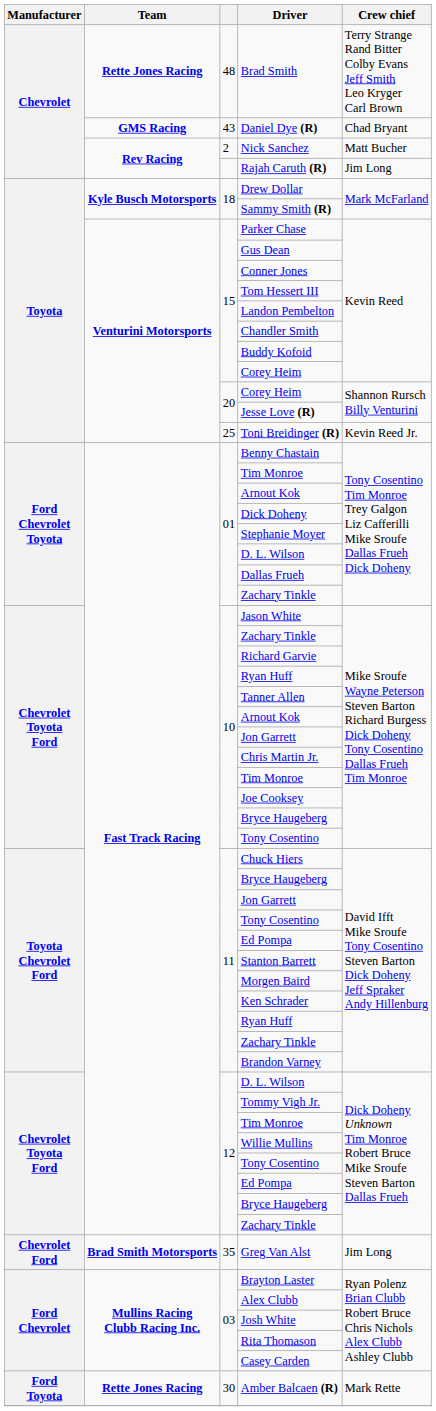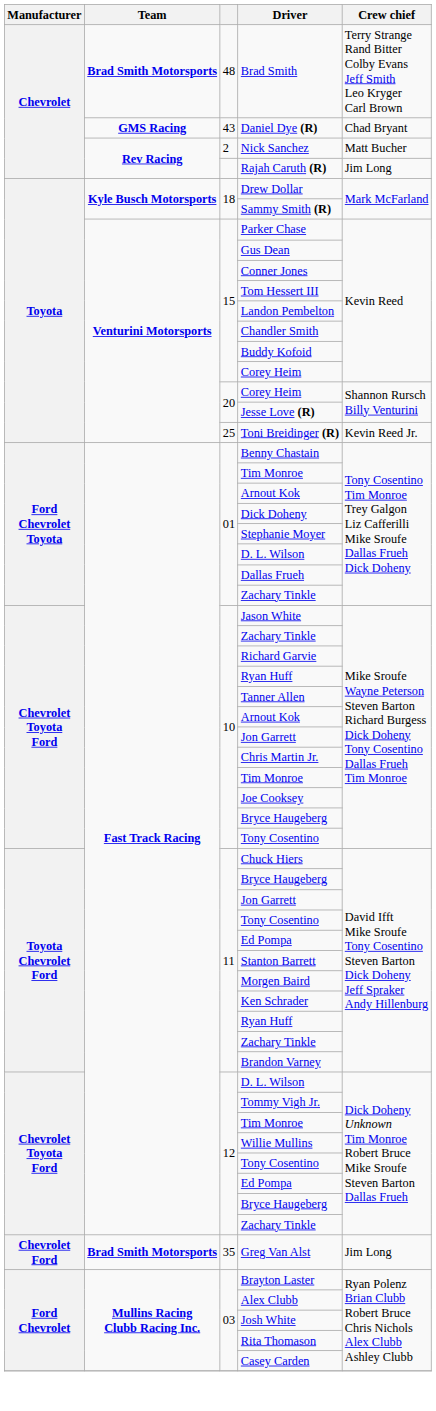 <table class="wikitable" style="font-size: 95%;">
 <tr>
 <th>Manufacturer</th>
 <th>Team</th>
 <th></th>
 <th>Driver</th>
 <th>Crew chief</th>
 </tr>
 <tr>
 <th rowspan=4><a href='#'>Chevrolet</a></th>
-<td style="text-align:center;"><strong><a href='#'>Rette Jones Racing</a></strong></td>
+<td style="text-align:center;"><strong><a href='#'>Brad Smith Motorsports</a></strong></td>
 <td>48</td>
 <td><a href='#'>Brad Smith</a></td>
 <td>Terry Strange <small></small> <br> Rand Bitter <small></small> <br> Colby Evans <small></small> <br> <a href='#'>Jeff Smith</a> <small></small> <br> Leo Kryger <small></small> <br> Carl Brown <small></small></td>
 </tr>
 <tr>
 <td style="text-align:center;"><strong><a href='#'>GMS Racing</a></strong></td>
 <td>43</td>
 <td><a href='#'>Daniel Dye</a> <strong>(R)</strong></td>
 <td>Chad Bryant</td>
 </tr>
 <tr>
 <td rowspan=2 style="text-align:center;"><strong><a href='#'>Rev Racing</a></strong></td>
 <td>2</td>
 <td><a href='#'>Nick Sanchez</a></td>
 <td>Matt Bucher</td>
 </tr>
 <tr>
 <td></td>
 <td><a href='#'>Rajah Caruth</a> <strong>(R)</strong></td>
 <td>Jim Long</td>
 </tr>
 <tr>
 <th rowspan=13><a href='#'>Toyota</a></th>
 <td rowspan=2 style="text-align:center;"><strong><a href='#'>Kyle Busch Motorsports</a></strong></td>
 <td rowspan=2>18</td>
 <td><a href='#'>Drew Dollar</a> <small></small></td>
 <td rowspan=2><a href='#'>Mark McFarland</a></td>
 </tr>
 <tr>
 <td><a href='#'>Sammy Smith</a> <strong>(R)</strong> <small></small></td>
 </tr>
 <tr>
 <td rowspan=11 style="text-align:center;"><strong><a href='#'>Venturini Motorsports</a></strong></td>
 <td rowspan=8>15</td>
 <td><a href='#'>Parker Chase</a> <small></small></td>
 <td rowspan=8>Kevin Reed</td>
 </tr>
 <tr>
 <td><a href='#'>Gus Dean</a> <small></small></td>
 </tr>
 <tr>
 <td><a href='#'>Conner Jones</a> <small></small></td>
 </tr>
 <tr>
 <td><a href='#'>Tom Hessert III</a> <small></small></td>
 </tr>
 <tr>
 <td><a href='#'>Landon Pembelton</a> <small></small></td>
 </tr>
 <tr>
 <td><a href='#'>Chandler Smith</a> <small></small></td>
 </tr>
 <tr>
 <td><a href='#'>Buddy Kofoid</a> <small></small></td>
 </tr>
 <tr>
 <td><a href='#'>Corey Heim</a> <small></small></td>
 </tr>
 <tr>
 <td rowspan=2>20</td>
 <td><a href='#'>Corey Heim</a> <small></small></td>
 <td rowspan=2>Shannon Rursch <small></small> <br> <a href='#'>Billy Venturini</a> <small></small></td>
 </tr>
 <tr>
 <td><a href='#'>Jesse Love</a> <strong>(R)</strong> <small></small></td>
 </tr>
 <tr>
 <td>25</td>
 <td><a href='#'>Toni Breidinger</a> <strong>(R)</strong></td>
 <td>Kevin Reed Jr.</td>
 </tr>
 <tr>
 <th rowspan="8"><a href='#'>Ford</a> <small></small> <br> <a href='#'>Chevrolet</a> <small></small> <br> <a href='#'>Toyota</a> <small></small></th>
 <td rowspan="39" style="text-align:center;"><strong><a href='#'>Fast Track Racing</a></strong></td>
 <td rowspan="8">01</td>
 <td><a href='#'>Benny Chastain</a> <small></small></td>
 <td rowspan="8"><a href='#'>Tony Cosentino</a> <small></small> <br> <a href='#'>Tim Monroe</a> <small></small> <br> Trey Galgon <small></small> <br> Liz Cafferilli <small></small> <br> Mike Sroufe <small></small> <br> <a href='#'>Dallas Frueh</a> <small></small><br> <a href='#'>Dick Doheny</a> <small></small></td>
 </tr>
 <tr>
 <td><a href='#'>Tim Monroe</a> <small></small></td>
 </tr>
 <tr>
 <td><a href='#'>Arnout Kok</a> <small></small></td>
 </tr>
 <tr>
 <td><a href='#'>Dick Doheny</a> <small></small></td>
 </tr>
 <tr>
 <td><a href='#'>Stephanie Moyer</a> <small></small></td>
 </tr>
 <tr>
 <td><a href='#'>D. L. Wilson</a> <small></small></td>
 </tr>
 <tr>
 <td><a href='#'>Dallas Frueh</a> <small></small></td>
 </tr>
 <tr>
 <td><a href='#'>Zachary Tinkle</a> <small></small></td>
 </tr>
 <tr>
 <th rowspan="12"><a href='#'>Chevrolet</a> <small></small> <br> <a href='#'>Toyota</a> <small></small> <br> <a href='#'>Ford</a> <small></small></th>
 <td rowspan="12">10</td>
 <td><a href='#'>Jason White</a> <small></small></td>
 <td rowspan="12">Mike Sroufe <small></small> <br> <a href='#'>Wayne Peterson</a> <small></small> <br> Steven Barton <small></small> <br> Richard Burgess <small></small> <br> <a href='#'>Dick Doheny</a> <small></small> <br> <a href='#'>Tony Cosentino</a> <small></small><br> <a href='#'>Dallas Frueh</a> <small></small> <br> <a href='#'>Tim Monroe</a> <small></small></td>
 </tr>
 <tr>
 <td><a href='#'>Zachary Tinkle</a> <small></small></td>
 </tr>
 <tr>
 <td><a href='#'>Richard Garvie</a> <small></small></td>
 </tr>
 <tr>
 <td><a href='#'>Ryan Huff</a> <small></small></td>
 </tr>
 <tr>
 <td><a href='#'>Tanner Allen</a> <small></small></td>
 </tr>
 <tr>
 <td><a href='#'>Arnout Kok</a> <small></small></td>
 </tr>
 <tr>
 <td><a href='#'>Jon Garrett</a> <small></small></td>
 </tr>
 <tr>
 <td><a href='#'>Chris Martin Jr.</a> <small></small></td>
 </tr>
 <tr>
 <td><a href='#'>Tim Monroe</a> <small></small></td>
 </tr>
 <tr>
 <td><a href='#'>Joe Cooksey</a> <small></small></td>
 </tr>
 <tr>
 <td><a href='#'>Bryce Haugeberg</a> <small></small></td>
 </tr>
 <tr>
 <td><a href='#'>Tony Cosentino</a> <small></small></td>
 </tr>
 <tr>
 <th rowspan="11"><a href='#'>Toyota</a> <small></small> <br> <a href='#'>Chevrolet</a> <small></small> <br> <a href='#'>Ford</a> <small></small></th>
 <td rowspan="11">11</td>
 <td><a href='#'>Chuck Hiers</a> <small></small></td>
 <td rowspan="11">David Ifft <small></small> <br> Mike Sroufe <small></small> <br> <a href='#'>Tony Cosentino</a> <small></small> <br> Steven Barton <small></small> <br> <a href='#'>Dick Doheny</a> <small></small><br> <a href='#'>Jeff Spraker</a> <small></small><br> <a href='#'>Andy Hillenburg</a> <small></small></td>
 </tr>
 <tr>
 <td><a href='#'>Bryce Haugeberg</a> <small></small></td>
 </tr>
 <tr>
 <td><a href='#'>Jon Garrett</a> <small></small></td>
 </tr>
 <tr>
 <td><a href='#'>Tony Cosentino</a> <small></small></td>
 </tr>
 <tr>
 <td><a href='#'>Ed Pompa</a> <small></small></td>
 </tr>
 <tr>
 <td><a href='#'>Stanton Barrett</a> <small></small></td>
 </tr>
 <tr>
 <td><a href='#'>Morgen Baird</a> <small></small></td>
 </tr>
 <tr>
 <td><a href='#'>Ken Schrader</a> <small></small></td>
 </tr>
 <tr>
 <td><a href='#'>Ryan Huff</a> <small></small></td>
 </tr>
 <tr>
 <td><a href='#'>Zachary Tinkle</a> <small></small></td>
 </tr>
 <tr>
 <td><a href='#'>Brandon Varney</a> <small></small></td>
 </tr>
 <tr>
 <th rowspan="8"><a href='#'>Chevrolet</a> <small></small> <br> <a href='#'>Toyota</a> <small></small> <br> <a href='#'>Ford</a> <small></small></th>
 <td rowspan="8">12</td>
 <td><a href='#'>D. L. Wilson</a> <small></small></td>
 <td rowspan="8"><a href='#'>Dick Doheny</a> <small></small> <br> <em>Unknown</em> <small></small> <br> <a href='#'>Tim Monroe</a> <small></small> <br> Robert Bruce <small></small> <br> Mike Sroufe <small></small><br> Steven Barton <small></small> <br> <a href='#'>Dallas Frueh</a> <small></small></td>
 </tr>
 <tr>
 <td><a href='#'>Tommy Vigh Jr.</a> <small></small></td>
 </tr>
 <tr>
 <td><a href='#'>Tim Monroe</a> <small></small></td>
 </tr>
 <tr>
 <td><a href='#'>Willie Mullins</a> <small></small></td>
 </tr>
 <tr>
 <td><a href='#'>Tony Cosentino</a> <small></small></td>
 </tr>
 <tr>
 <td><a href='#'>Ed Pompa</a> <small></small></td>
 </tr>
 <tr>
 <td><a href='#'>Bryce Haugeberg</a> <small></small></td>
 </tr>
 <tr>
 <td><a href='#'>Zachary Tinkle</a> <small></small></td>
 </tr>
 <tr>
 <th><a href='#'>Chevrolet</a> <small></small> <br> <a href='#'>Ford</a> <small></small></th>
 <td style="text-align:center;"><strong><a href='#'>Brad Smith Motorsports</a></strong></td>
 <td>35</td>
 <td><a href='#'>Greg Van Alst</a></td>
 <td>Jim Long</td>
 </tr>
 <tr>
 <th rowspan=5><a href='#'>Ford</a> <small></small> <br> <a href='#'>Chevrolet</a> <small></small></th>
 <td rowspan=5 style="text-align:center;"><strong><a href='#'>Mullins Racing</a></strong> <small></small> <br> <strong><a href='#'>Clubb Racing Inc.</a></strong> <small></small></td>
 <td rowspan=5>03</td>
 <td><a href='#'>Brayton Laster</a> <small></small></td>
 <td rowspan="5">Ryan Polenz <small></small> <br> <a href='#'>Brian Clubb</a> <small></small> <br> Robert Bruce <small></small> <br> Chris Nichols <small></small> <br> <a href='#'>Alex Clubb</a> <small></small> <br> Ashley Clubb <small></small></td>
 </tr>
 <tr>
 <td><a href='#'>Alex Clubb</a> <small></small></td>
 </tr>
 <tr>
 <td><a href='#'>Josh White</a> <small></small></td>
 </tr>
 <tr>
 <td><a href='#'>Rita Thomason</a> <small></small></td>
 </tr>
 <tr>
 <td><a href='#'>Casey Carden</a> <small></small></td>
 </tr>
 <tr>
-<th><a href='#'>Ford</a> <small></small> <br> <a href='#'>Toyota</a> <small></small></th>
-<td style="text-align:center;"><strong><a href='#'>Rette Jones Racing</a></strong></td>
-<td>30</td>
-<td><a href='#'>Amber Balcaen</a> <strong>(R)</strong></td>
-<td>Mark Rette</td>
-</tr>
-<tr>
 </tr>
 </table>
